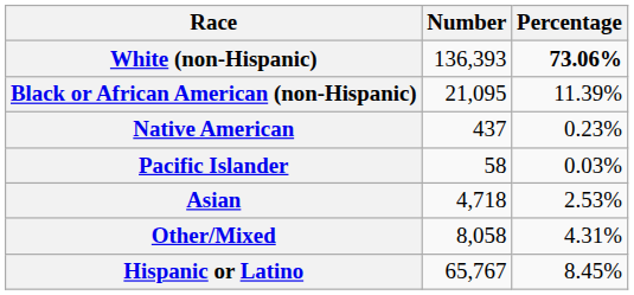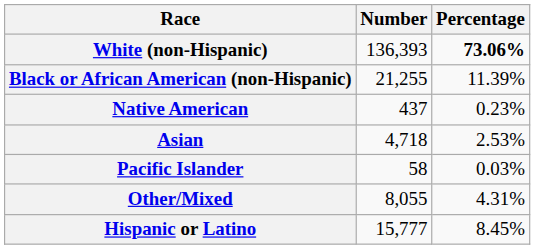 <table class="wikitable" style="text-align:right">
 <tr>
 <th scope="col">Race</th>
 <th scope="col">Number</th>
 <th scope="col">Percentage</th>
 </tr>
 <tr>
 <th scope="row"><a href='#'>White</a> (non-Hispanic)</th>
 <td>136,393</td>
 <td><strong>73.06%</strong></td>
 </tr>
 <tr>
 <th scope="row"><a href='#'>Black or African American</a> (non-Hispanic)</th>
-<td>21,095</td>
+<td>21,255</td>
 <td>11.39%</td>
 </tr>
 <tr>
 <th scope="row"><a href='#'>Native American</a></th>
 <td>437</td>
 <td>0.23%</td>
 </tr>
 <tr>
+<th scope="row"><a href='#'>Asian</a></th>
+<td>4,718</td>
+<td>2.53%</td>
+</tr>
+<tr>
 <th scope="row"><a href='#'>Pacific Islander</a></th>
 <td>58</td>
 <td>0.03%</td>
 </tr>
 <tr>
-<th scope="row"><a href='#'>Asian</a></th>
-<td>4,718</td>
-<td>2.53%</td>
-</tr>
-<tr>
 <th scope="row"><a href='#'>Other/Mixed</a></th>
-<td>8,058</td>
+<td>8,055</td>
 <td>4.31%</td>
 </tr>
 <tr>
 <th scope="row"><a href='#'>Hispanic</a> or <a href='#'>Latino</a></th>
-<td>65,767</td>
+<td>15,777</td>
 <td>8.45%</td>
 </tr>
 </table>
